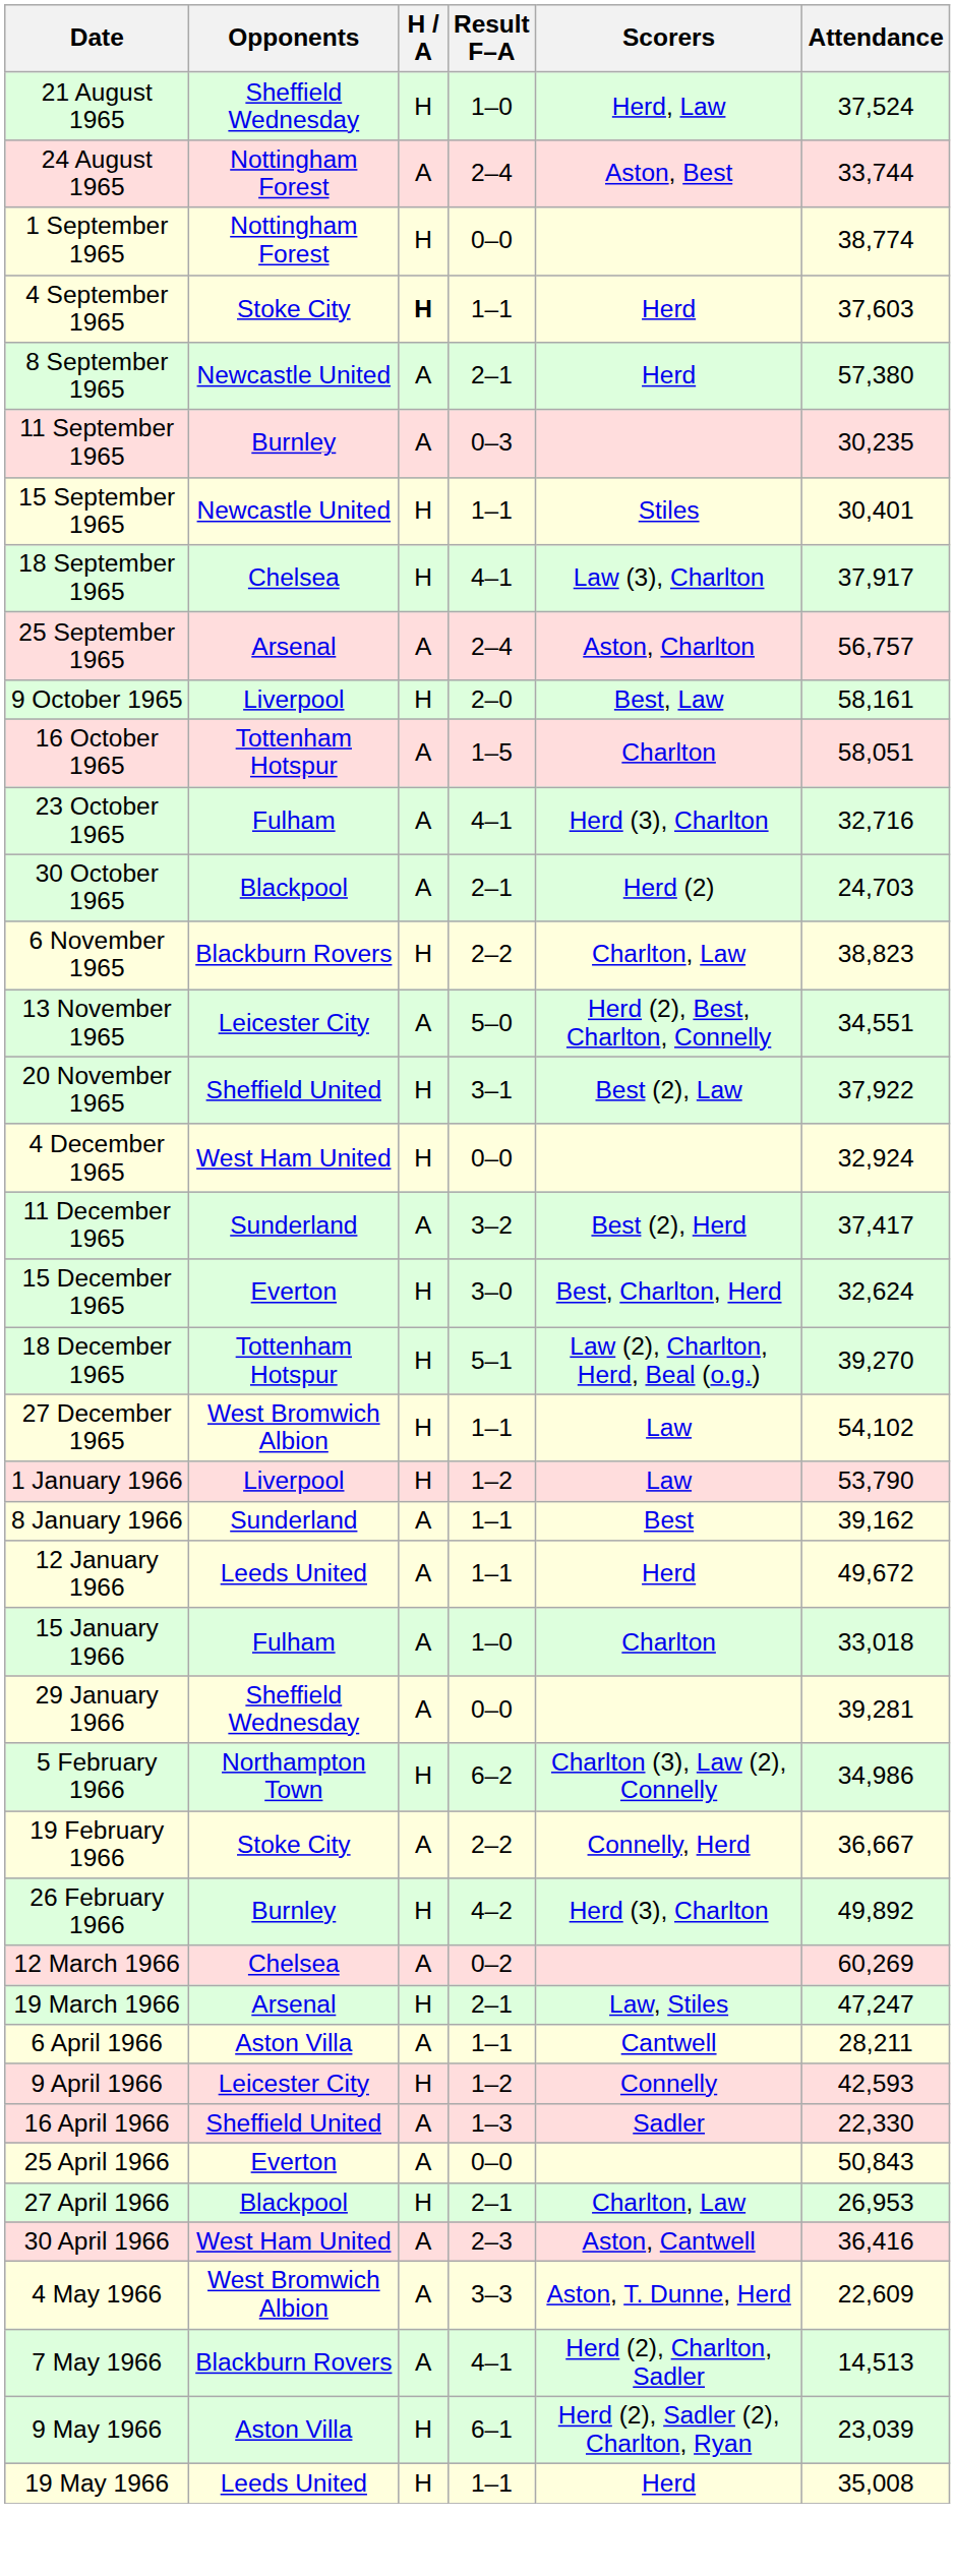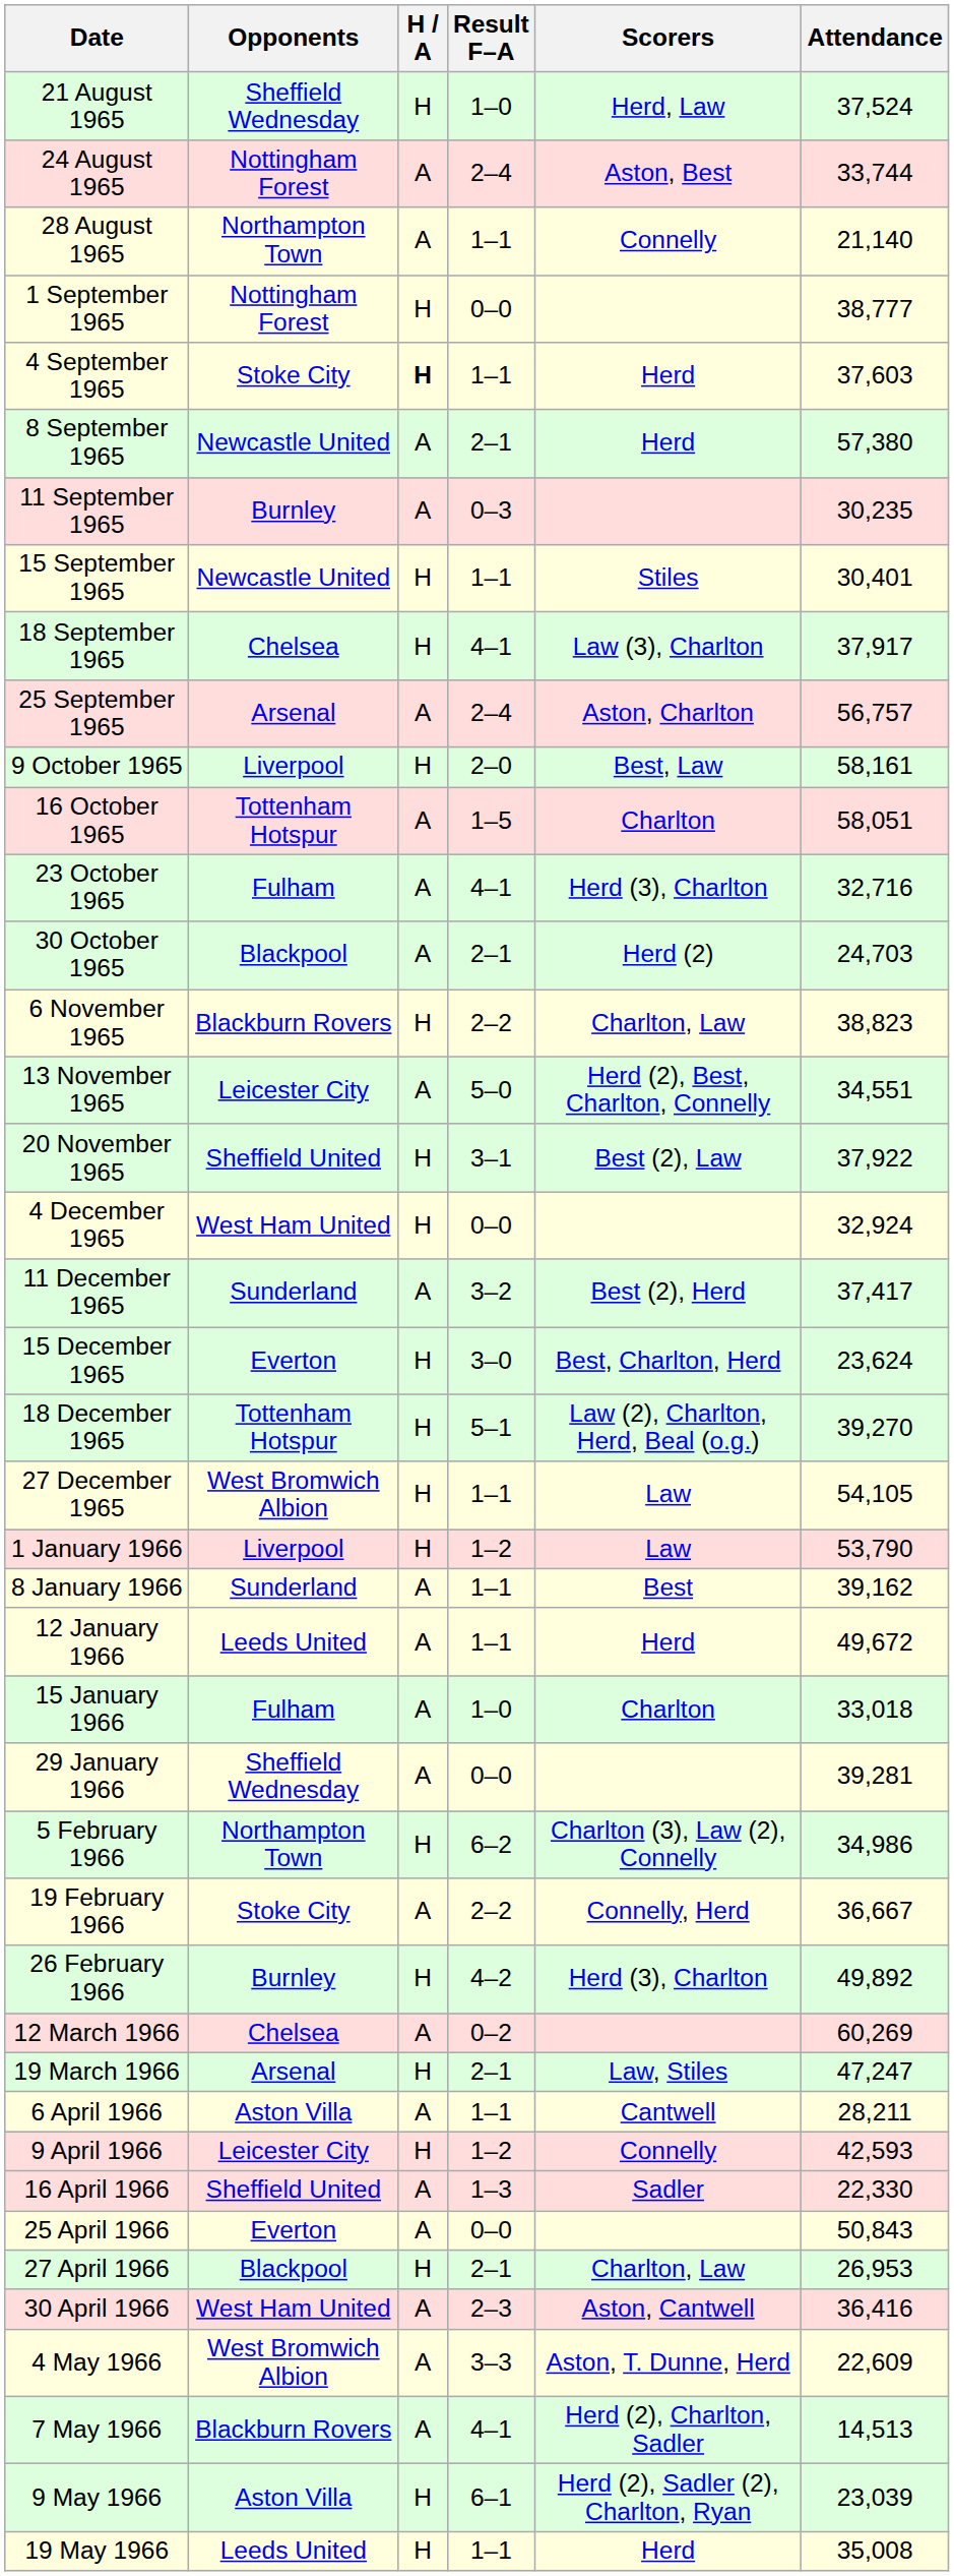 <table class="wikitable" style="text-align:center">
 <tr>
 <th>Date</th>
 <th>Opponents</th>
 <th>H / A</th>
 <th>Result<br>F–A</th>
 <th>Scorers</th>
 <th>Attendance</th>
 </tr>
 <tr bgcolor="#ddffdd">
 <td>21 August 1965</td>
 <td><a href='#'>Sheffield Wednesday</a></td>
 <td>H</td>
 <td>1–0</td>
 <td><a href='#'>Herd</a>, <a href='#'>Law</a></td>
 <td>37,524</td>
 </tr>
 <tr bgcolor="#ffdddd">
 <td>24 August 1965</td>
 <td><a href='#'>Nottingham Forest</a></td>
 <td>A</td>
 <td>2–4</td>
 <td><a href='#'>Aston</a>, <a href='#'>Best</a></td>
 <td>33,744</td>
 </tr>
 <tr bgcolor="#ffffdd">
+<td>28 August 1965</td>
+<td><a href='#'>Northampton Town</a></td>
+<td>A</td>
+<td>1–1</td>
+<td><a href='#'>Connelly</a></td>
+<td>21,140</td>
+</tr>
+<tr bgcolor="#ffffdd">
 <td>1 September 1965</td>
 <td><a href='#'>Nottingham Forest</a></td>
 <td>H</td>
 <td>0–0</td>
 <td></td>
-<td>38,774</td>
+<td>38,777</td>
 </tr>
 <tr bgcolor="#ffffdd">
 <td>4 September 1965</td>
 <td><a href='#'>Stoke City</a></td>
 <td><strong>H</strong></td>
 <td>1–1</td>
 <td><a href='#'>Herd</a></td>
 <td>37,603</td>
 </tr>
 <tr bgcolor="#ddffdd">
 <td>8 September 1965</td>
 <td><a href='#'>Newcastle United</a></td>
 <td>A</td>
 <td>2–1</td>
 <td><a href='#'>Herd</a></td>
 <td>57,380</td>
 </tr>
 <tr bgcolor="#ffdddd">
 <td>11 September 1965</td>
 <td><a href='#'>Burnley</a></td>
 <td>A</td>
 <td>0–3</td>
 <td></td>
 <td>30,235</td>
 </tr>
 <tr bgcolor="#ffffdd">
 <td>15 September 1965</td>
 <td><a href='#'>Newcastle United</a></td>
 <td>H</td>
 <td>1–1</td>
 <td><a href='#'>Stiles</a></td>
 <td>30,401</td>
 </tr>
 <tr bgcolor="#ddffdd">
 <td>18 September 1965</td>
 <td><a href='#'>Chelsea</a></td>
 <td>H</td>
 <td>4–1</td>
 <td><a href='#'>Law</a> (3), <a href='#'>Charlton</a></td>
 <td>37,917</td>
 </tr>
 <tr bgcolor="#ffdddd">
 <td>25 September 1965</td>
 <td><a href='#'>Arsenal</a></td>
 <td>A</td>
 <td>2–4</td>
 <td><a href='#'>Aston</a>, <a href='#'>Charlton</a></td>
 <td>56,757</td>
 </tr>
 <tr bgcolor="#ddffdd">
 <td>9 October 1965</td>
 <td><a href='#'>Liverpool</a></td>
 <td>H</td>
 <td>2–0</td>
 <td><a href='#'>Best</a>, <a href='#'>Law</a></td>
 <td>58,161</td>
 </tr>
 <tr bgcolor="#ffdddd">
 <td>16 October 1965</td>
 <td><a href='#'>Tottenham Hotspur</a></td>
 <td>A</td>
 <td>1–5</td>
 <td><a href='#'>Charlton</a></td>
 <td>58,051</td>
 </tr>
 <tr bgcolor="#ddffdd">
 <td>23 October 1965</td>
 <td><a href='#'>Fulham</a></td>
 <td>A</td>
 <td>4–1</td>
 <td><a href='#'>Herd</a> (3), <a href='#'>Charlton</a></td>
 <td>32,716</td>
 </tr>
 <tr bgcolor="#ddffdd">
 <td>30 October 1965</td>
 <td><a href='#'>Blackpool</a></td>
 <td>A</td>
 <td>2–1</td>
 <td><a href='#'>Herd</a> (2)</td>
 <td>24,703</td>
 </tr>
 <tr bgcolor="#ffffdd">
 <td>6 November 1965</td>
 <td><a href='#'>Blackburn Rovers</a></td>
 <td>H</td>
 <td>2–2</td>
 <td><a href='#'>Charlton</a>, <a href='#'>Law</a></td>
 <td>38,823</td>
 </tr>
 <tr bgcolor="#ddffdd">
 <td>13 November 1965</td>
 <td><a href='#'>Leicester City</a></td>
 <td>A</td>
 <td>5–0</td>
 <td><a href='#'>Herd</a> (2), <a href='#'>Best</a>, <a href='#'>Charlton</a>, <a href='#'>Connelly</a></td>
 <td>34,551</td>
 </tr>
 <tr bgcolor="#ddffdd">
 <td>20 November 1965</td>
 <td><a href='#'>Sheffield United</a></td>
 <td>H</td>
 <td>3–1</td>
 <td><a href='#'>Best</a> (2), <a href='#'>Law</a></td>
 <td>37,922</td>
 </tr>
 <tr bgcolor="#ffffdd">
 <td>4 December 1965</td>
 <td><a href='#'>West Ham United</a></td>
 <td>H</td>
 <td>0–0</td>
 <td></td>
 <td>32,924</td>
 </tr>
 <tr bgcolor="#ddffdd">
 <td>11 December 1965</td>
 <td><a href='#'>Sunderland</a></td>
 <td>A</td>
 <td>3–2</td>
 <td><a href='#'>Best</a> (2), <a href='#'>Herd</a></td>
 <td>37,417</td>
 </tr>
 <tr bgcolor="#ddffdd">
 <td>15 December 1965</td>
 <td><a href='#'>Everton</a></td>
 <td>H</td>
 <td>3–0</td>
 <td><a href='#'>Best</a>, <a href='#'>Charlton</a>, <a href='#'>Herd</a></td>
-<td>32,624</td>
+<td>23,624</td>
 </tr>
 <tr bgcolor="#ddffdd">
 <td>18 December 1965</td>
 <td><a href='#'>Tottenham Hotspur</a></td>
 <td>H</td>
 <td>5–1</td>
 <td><a href='#'>Law</a> (2), <a href='#'>Charlton</a>, <a href='#'>Herd</a>, <a href='#'>Beal</a> (<a href='#'>o.g.</a>)</td>
 <td>39,270</td>
 </tr>
 <tr bgcolor="#ffffdd">
 <td>27 December 1965</td>
 <td><a href='#'>West Bromwich Albion</a></td>
 <td>H</td>
 <td>1–1</td>
 <td><a href='#'>Law</a></td>
-<td>54,102</td>
+<td>54,105</td>
 </tr>
 <tr bgcolor="#ffdddd">
 <td>1 January 1966</td>
 <td><a href='#'>Liverpool</a></td>
 <td>H</td>
 <td>1–2</td>
 <td><a href='#'>Law</a></td>
 <td>53,790</td>
 </tr>
 <tr bgcolor="#ffffdd">
 <td>8 January 1966</td>
 <td><a href='#'>Sunderland</a></td>
 <td>A</td>
 <td>1–1</td>
 <td><a href='#'>Best</a></td>
 <td>39,162</td>
 </tr>
 <tr bgcolor="#ffffdd">
 <td>12 January 1966</td>
 <td><a href='#'>Leeds United</a></td>
 <td>A</td>
 <td>1–1</td>
 <td><a href='#'>Herd</a></td>
 <td>49,672</td>
 </tr>
 <tr bgcolor="#ddffdd">
 <td>15 January 1966</td>
 <td><a href='#'>Fulham</a></td>
 <td>A</td>
 <td>1–0</td>
 <td><a href='#'>Charlton</a></td>
 <td>33,018</td>
 </tr>
 <tr bgcolor="#ffffdd">
 <td>29 January 1966</td>
 <td><a href='#'>Sheffield Wednesday</a></td>
 <td>A</td>
 <td>0–0</td>
 <td></td>
 <td>39,281</td>
 </tr>
 <tr bgcolor="#ddffdd">
 <td>5 February 1966</td>
 <td><a href='#'>Northampton Town</a></td>
 <td>H</td>
 <td>6–2</td>
 <td><a href='#'>Charlton</a> (3), <a href='#'>Law</a> (2), <a href='#'>Connelly</a></td>
 <td>34,986</td>
 </tr>
 <tr bgcolor="#ffffdd">
 <td>19 February 1966</td>
 <td><a href='#'>Stoke City</a></td>
 <td>A</td>
 <td>2–2</td>
 <td><a href='#'>Connelly</a>, <a href='#'>Herd</a></td>
 <td>36,667</td>
 </tr>
 <tr bgcolor="#ddffdd">
 <td>26 February 1966</td>
 <td><a href='#'>Burnley</a></td>
 <td>H</td>
 <td>4–2</td>
 <td><a href='#'>Herd</a> (3), <a href='#'>Charlton</a></td>
 <td>49,892</td>
 </tr>
 <tr bgcolor="#ffdddd">
 <td>12 March 1966</td>
 <td><a href='#'>Chelsea</a></td>
 <td>A</td>
 <td>0–2</td>
 <td></td>
 <td>60,269</td>
 </tr>
 <tr bgcolor="#ddffdd">
 <td>19 March 1966</td>
 <td><a href='#'>Arsenal</a></td>
 <td>H</td>
 <td>2–1</td>
 <td><a href='#'>Law</a>, <a href='#'>Stiles</a></td>
 <td>47,247</td>
 </tr>
 <tr bgcolor="#ffffdd">
 <td>6 April 1966</td>
 <td><a href='#'>Aston Villa</a></td>
 <td>A</td>
 <td>1–1</td>
 <td><a href='#'>Cantwell</a></td>
 <td>28,211</td>
 </tr>
 <tr bgcolor="#ffdddd">
 <td>9 April 1966</td>
 <td><a href='#'>Leicester City</a></td>
 <td>H</td>
 <td>1–2</td>
 <td><a href='#'>Connelly</a></td>
 <td>42,593</td>
 </tr>
 <tr bgcolor="#ffdddd">
 <td>16 April 1966</td>
 <td><a href='#'>Sheffield United</a></td>
 <td>A</td>
 <td>1–3</td>
 <td><a href='#'>Sadler</a></td>
 <td>22,330</td>
 </tr>
 <tr bgcolor="#ffffdd">
 <td>25 April 1966</td>
 <td><a href='#'>Everton</a></td>
 <td>A</td>
 <td>0–0</td>
 <td></td>
 <td>50,843</td>
 </tr>
 <tr bgcolor="#ddffdd">
 <td>27 April 1966</td>
 <td><a href='#'>Blackpool</a></td>
 <td>H</td>
 <td>2–1</td>
 <td><a href='#'>Charlton</a>, <a href='#'>Law</a></td>
 <td>26,953</td>
 </tr>
 <tr bgcolor="#ffdddd">
 <td>30 April 1966</td>
 <td><a href='#'>West Ham United</a></td>
 <td>A</td>
 <td>2–3</td>
 <td><a href='#'>Aston</a>, <a href='#'>Cantwell</a></td>
 <td>36,416</td>
 </tr>
 <tr bgcolor="#ffffdd">
 <td>4 May 1966</td>
 <td><a href='#'>West Bromwich Albion</a></td>
 <td>A</td>
 <td>3–3</td>
 <td><a href='#'>Aston</a>, <a href='#'>T. Dunne</a>, <a href='#'>Herd</a></td>
 <td>22,609</td>
 </tr>
 <tr bgcolor="#ddffdd">
 <td>7 May 1966</td>
 <td><a href='#'>Blackburn Rovers</a></td>
 <td>A</td>
 <td>4–1</td>
 <td><a href='#'>Herd</a> (2), <a href='#'>Charlton</a>, <a href='#'>Sadler</a></td>
 <td>14,513</td>
 </tr>
 <tr bgcolor="#ddffdd">
 <td>9 May 1966</td>
 <td><a href='#'>Aston Villa</a></td>
 <td>H</td>
 <td>6–1</td>
 <td><a href='#'>Herd</a> (2), <a href='#'>Sadler</a> (2), <a href='#'>Charlton</a>, <a href='#'>Ryan</a></td>
 <td>23,039</td>
 </tr>
 <tr bgcolor="#ffffdd">
 <td>19 May 1966</td>
 <td><a href='#'>Leeds United</a></td>
 <td>H</td>
 <td>1–1</td>
 <td><a href='#'>Herd</a></td>
 <td>35,008</td>
 </tr>
 </table>
